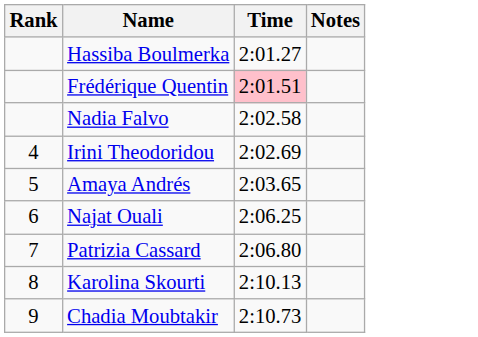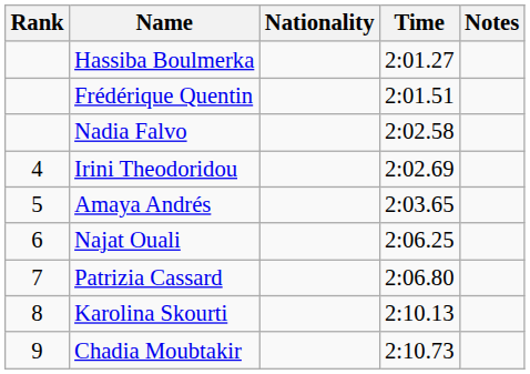 <table class="wikitable sortable" style="text-align:center">
 <tr>
 <th>Rank</th>
 <th>Name</th>
+<th>Nationality</th>
 <th>Time</th>
 <th>Notes</th>
 </tr>
 <tr>
 <td></td>
 <td align=left><a href='#'>Hassiba Boulmerka</a></td>
+<td align=left></td>
 <td>2:01.27</td>
 <td></td>
 </tr>
 <tr>
 <td></td>
 <td align=left><a href='#'>Frédérique Quentin</a></td>
-<td style="background: pink;">2:01.51</td>
+<td align=left></td>
+<td>2:01.51</td>
 <td></td>
 </tr>
 <tr>
 <td></td>
 <td align=left><a href='#'>Nadia Falvo</a></td>
+<td align=left></td>
 <td>2:02.58</td>
 <td></td>
 </tr>
 <tr>
 <td>4</td>
 <td align=left><a href='#'>Irini Theodoridou</a></td>
+<td align=left></td>
 <td>2:02.69</td>
 <td></td>
 </tr>
 <tr>
 <td>5</td>
 <td align=left><a href='#'>Amaya Andrés</a></td>
+<td align=left></td>
 <td>2:03.65</td>
 <td></td>
 </tr>
 <tr>
 <td>6</td>
 <td align=left><a href='#'>Najat Ouali</a></td>
+<td align=left></td>
 <td>2:06.25</td>
 <td></td>
 </tr>
 <tr>
 <td>7</td>
 <td align=left><a href='#'>Patrizia Cassard</a></td>
+<td align=left></td>
 <td>2:06.80</td>
 <td></td>
 </tr>
 <tr>
 <td>8</td>
 <td align=left><a href='#'>Karolina Skourti</a></td>
+<td align=left></td>
 <td>2:10.13</td>
 <td></td>
 </tr>
 <tr>
 <td>9</td>
 <td align=left><a href='#'>Chadia Moubtakir</a></td>
+<td align=left></td>
 <td>2:10.73</td>
 <td></td>
 </tr>
 </table>
